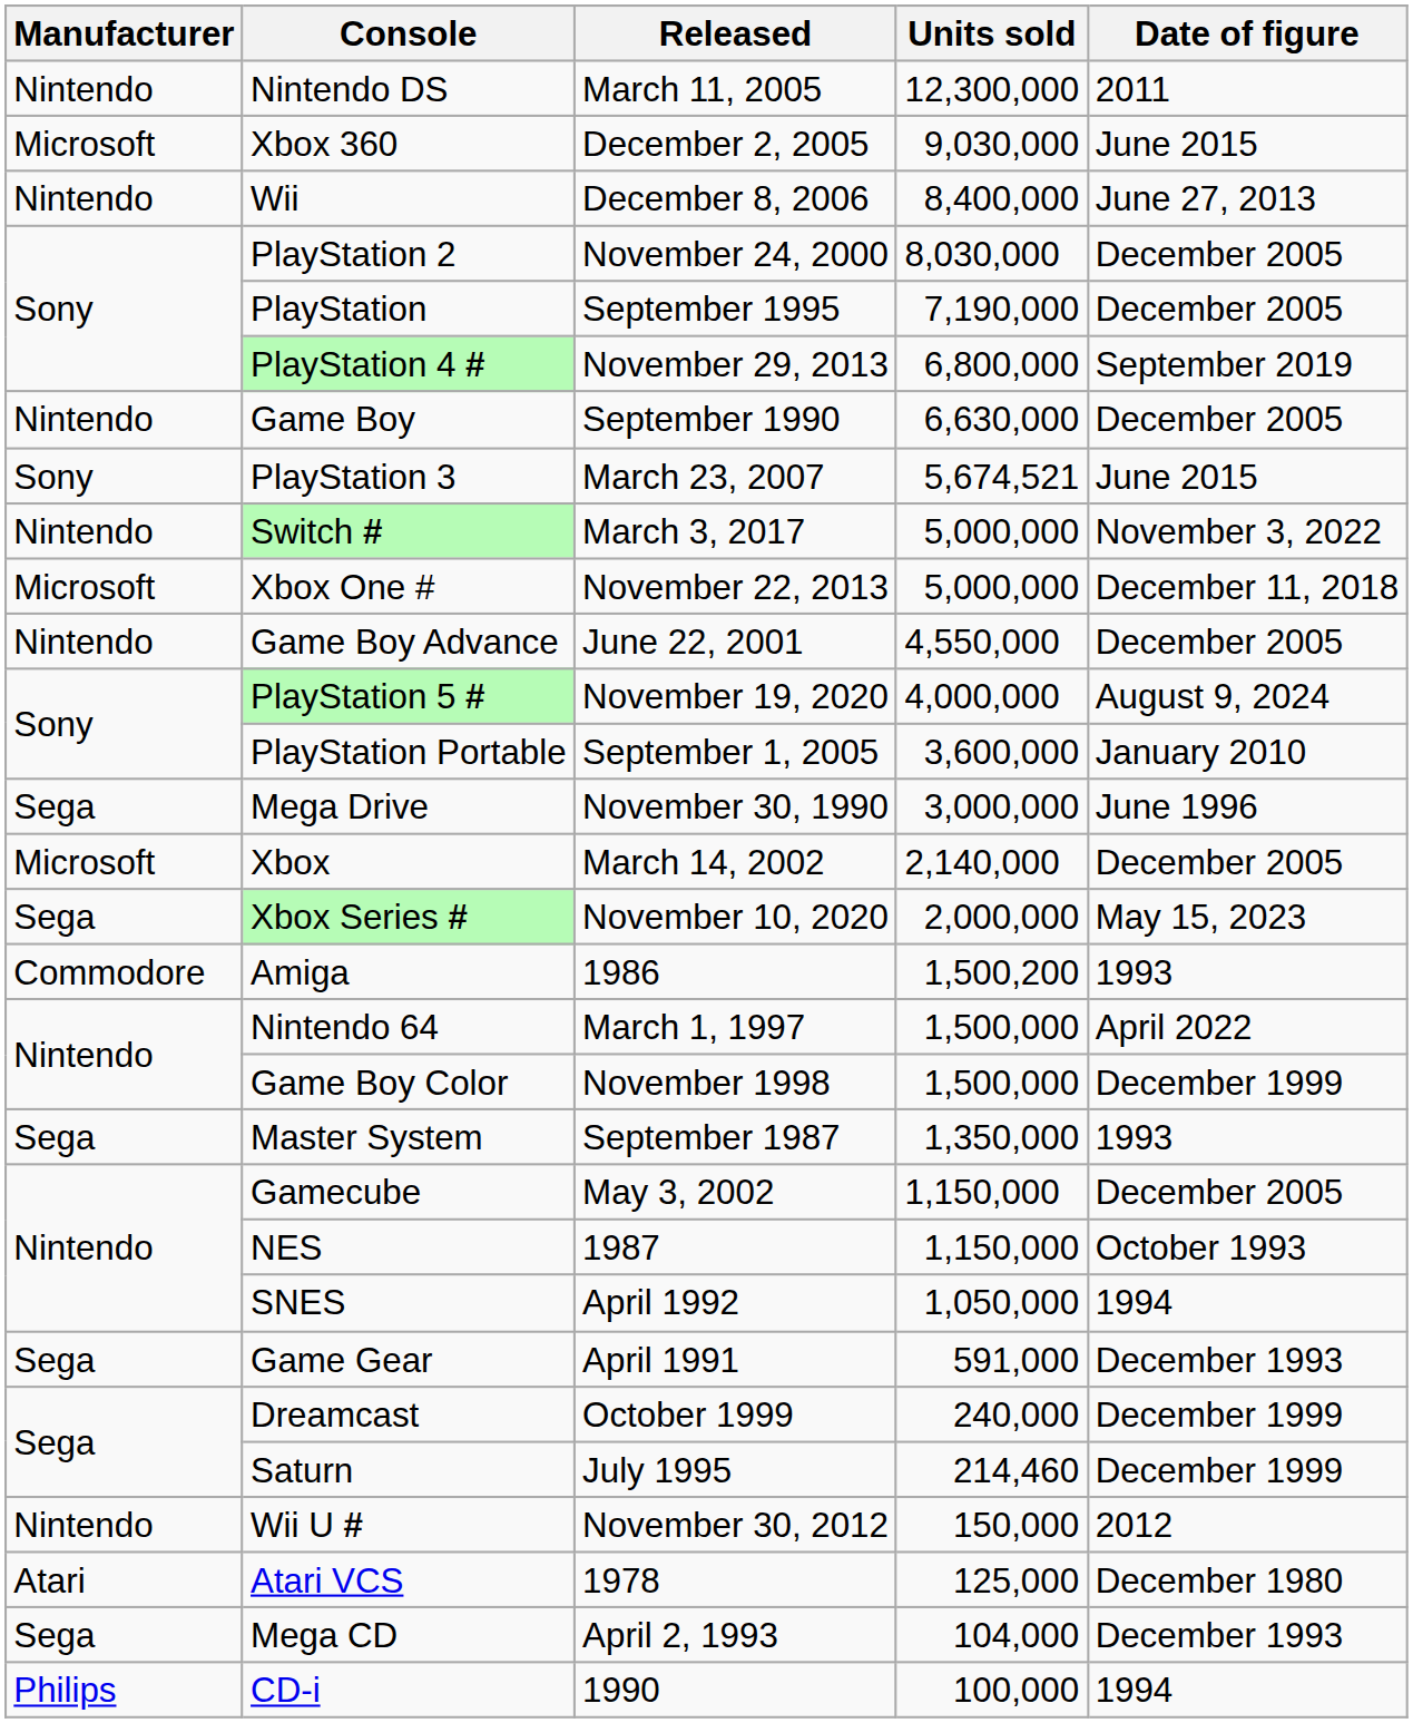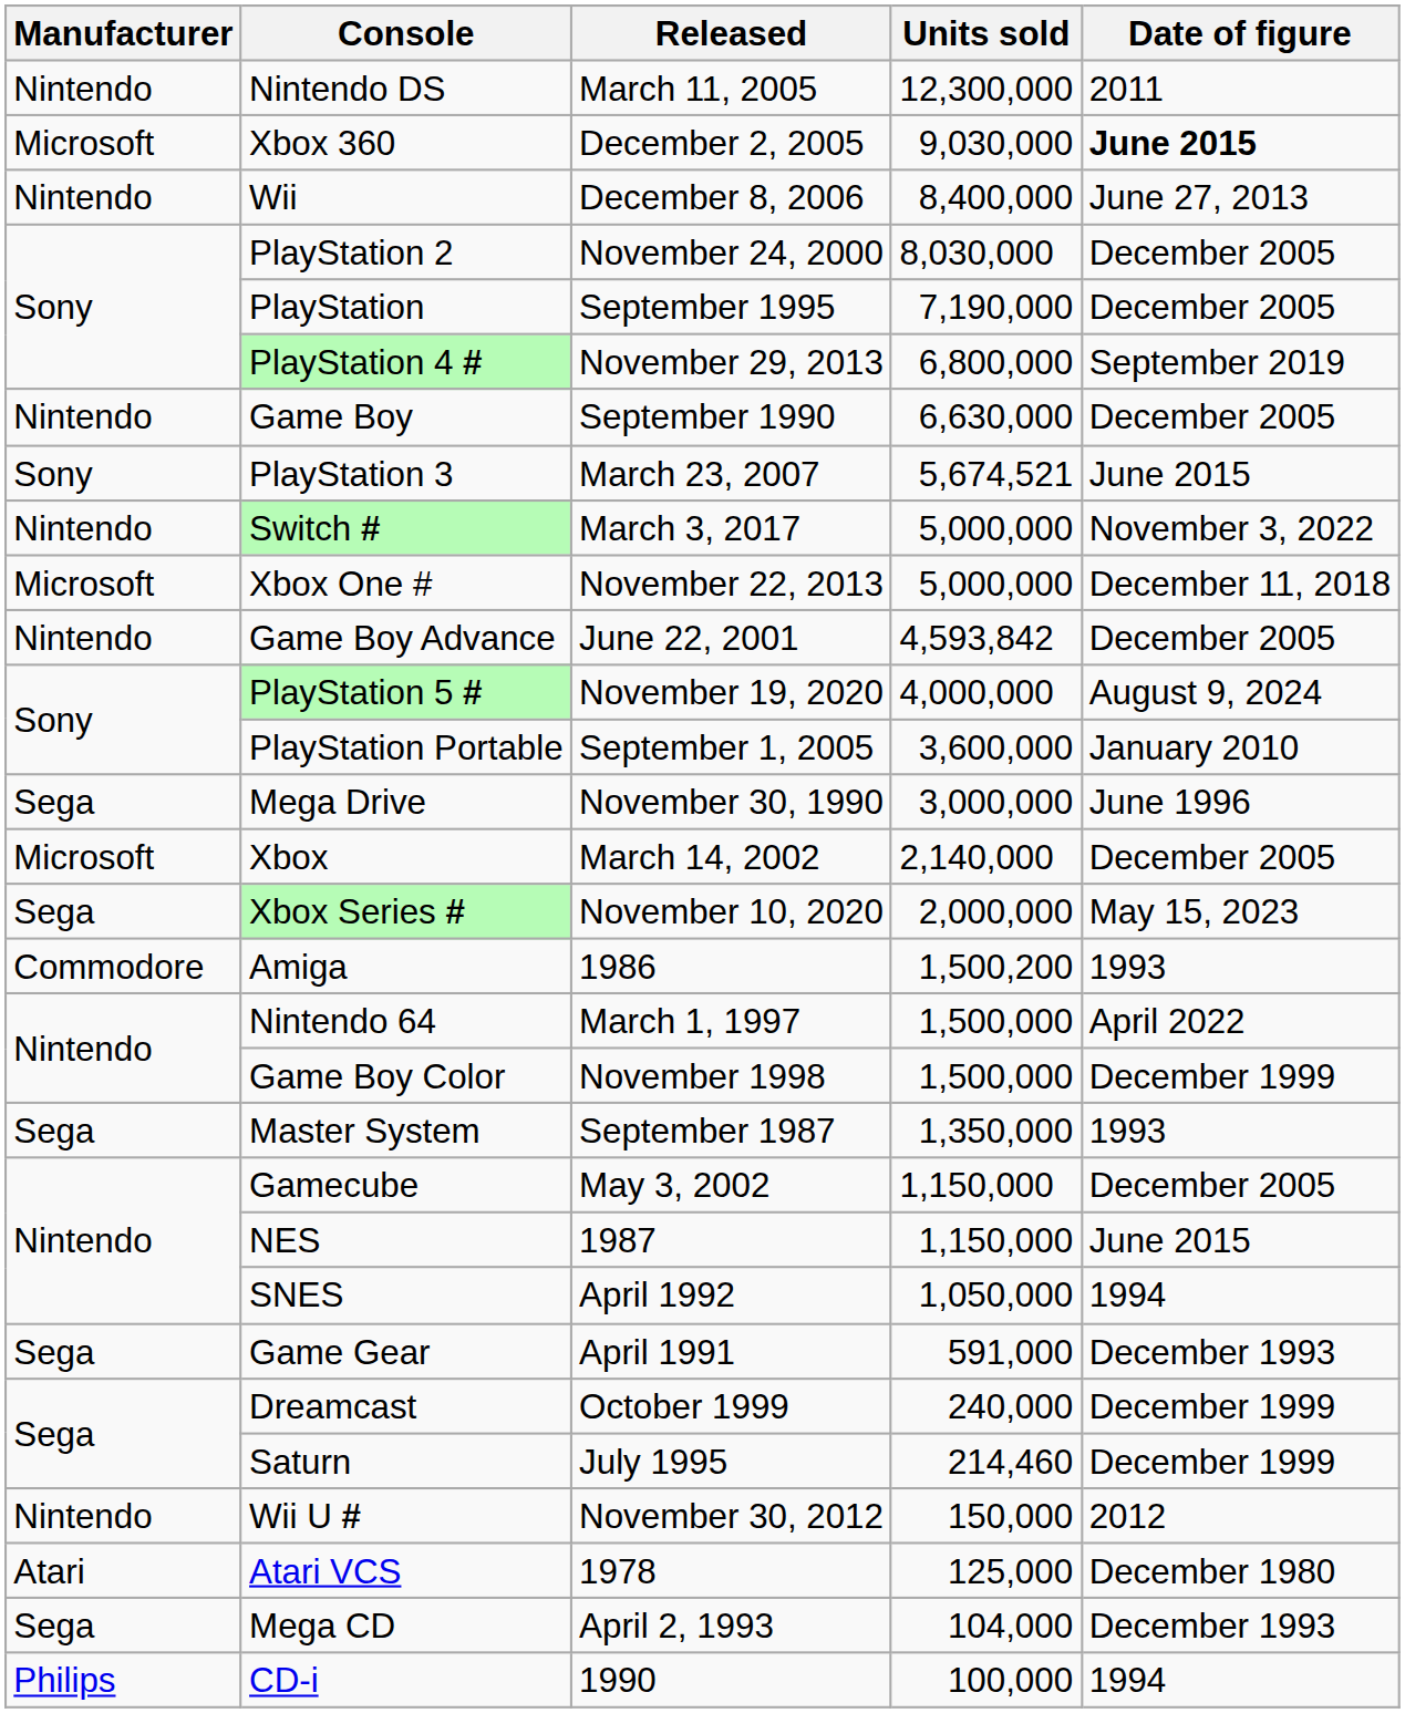 <table class="wikitable sortable" style="font-size:95%">
 <tr>
 <th>Manufacturer</th>
 <th>Console</th>
 <th>Released</th>
 <th data-sort-type="number">Units sold</th>
 <th>Date of figure</th>
 </tr>
 <tr>
 <td>Nintendo</td>
 <td>Nintendo DS</td>
 <td>March 11, 2005</td>
 <td align=right>12,300,000</td>
 <td>2011</td>
 </tr>
 <tr>
 <td>Microsoft</td>
 <td>Xbox 360</td>
 <td>December 2, 2005</td>
 <td align="right">9,030,000</td>
-<td>June 2015</td>
+<td><strong>June 2015</strong></td>
 </tr>
 <tr>
 <td>Nintendo</td>
 <td>Wii</td>
 <td>December 8, 2006</td>
 <td align="right">8,400,000</td>
 <td>June 27, 2013</td>
 </tr>
 <tr>
 <td rowspan="3">Sony</td>
 <td>PlayStation 2</td>
 <td>November 24, 2000</td>
 <td>8,030,000</td>
 <td>December 2005</td>
 </tr>
 <tr>
 <td>PlayStation</td>
 <td>September 1995</td>
 <td align="right">7,190,000</td>
 <td>December 2005</td>
 </tr>
 <tr>
 <td style="background:#b6fcb6;">PlayStation 4 <strong>#</strong></td>
 <td>November 29, 2013</td>
 <td align="right">6,800,000</td>
 <td>September 2019</td>
 </tr>
 <tr>
 <td>Nintendo</td>
 <td>Game Boy</td>
 <td>September 1990</td>
 <td align="right">6,630,000</td>
 <td>December 2005</td>
 </tr>
 <tr>
 <td>Sony</td>
 <td>PlayStation 3</td>
 <td>March 23, 2007</td>
 <td align="right">5,674,521</td>
 <td>June 2015</td>
 </tr>
 <tr>
 <td>Nintendo</td>
 <td style="background:#b6fcb6;">Switch <strong>#</strong></td>
 <td>March 3, 2017</td>
 <td align=right>5,000,000</td>
 <td>November 3, 2022</td>
 </tr>
 <tr>
 <td>Microsoft</td>
 <td>Xbox One #</td>
 <td>November 22, 2013</td>
 <td align=right>5,000,000</td>
 <td>December 11, 2018</td>
 </tr>
 <tr>
 <td>Nintendo</td>
 <td>Game Boy Advance</td>
 <td>June 22, 2001</td>
-<td>4,550,000</td>
+<td>4,593,842</td>
 <td>December 2005</td>
 </tr>
 <tr>
 <td rowspan="2">Sony</td>
 <td style="background:#b6fcb6;">PlayStation 5 <strong>#</strong></td>
 <td>November 19, 2020</td>
 <td>4,000,000</td>
 <td>August 9, 2024</td>
 </tr>
 <tr>
 <td>PlayStation Portable</td>
 <td>September 1, 2005</td>
 <td align="right">3,600,000</td>
 <td>January 2010</td>
 </tr>
 <tr>
 <td>Sega</td>
 <td>Mega Drive</td>
 <td>November 30, 1990</td>
 <td align=right>3,000,000</td>
 <td>June 1996</td>
 </tr>
 <tr>
 <td>Microsoft</td>
 <td>Xbox</td>
 <td>March 14, 2002</td>
 <td>2,140,000</td>
 <td>December 2005</td>
 </tr>
 <tr>
 <td>Sega</td>
 <td style="background:#b6fcb6;">Xbox Series <strong>#</strong></td>
 <td>November 10, 2020</td>
 <td align=right>2,000,000</td>
 <td>May 15, 2023</td>
 </tr>
 <tr>
 <td>Commodore</td>
 <td>Amiga</td>
 <td>1986</td>
 <td align=right>1,500,200</td>
 <td>1993</td>
 </tr>
 <tr>
 <td rowspan="2">Nintendo</td>
 <td>Nintendo 64</td>
 <td>March 1, 1997</td>
 <td align=right>1,500,000</td>
 <td>April 2022</td>
 </tr>
 <tr>
 <td>Game Boy Color</td>
 <td>November 1998</td>
 <td align=right>1,500,000</td>
 <td>December 1999</td>
 </tr>
 <tr>
 <td>Sega</td>
 <td>Master System</td>
 <td data-sort-value="September 1, 1987">September 1987</td>
 <td align=right>1,350,000</td>
 <td>1993</td>
 </tr>
 <tr>
 <td rowspan="3">Nintendo</td>
 <td>Gamecube</td>
 <td>May 3, 2002</td>
 <td>1,150,000</td>
 <td>December 2005</td>
 </tr>
 <tr>
 <td>NES</td>
 <td>1987</td>
 <td align="right">1,150,000</td>
-<td>October 1993</td>
+<td>June 2015</td>
 </tr>
 <tr>
 <td>SNES</td>
 <td>April 1992</td>
 <td align=right>1,050,000</td>
 <td>1994</td>
 </tr>
 <tr>
 <td>Sega</td>
 <td>Game Gear</td>
 <td>April 1991</td>
 <td align=right>591,000</td>
 <td>December 1993</td>
 </tr>
 <tr>
 <td rowspan="2">Sega</td>
 <td>Dreamcast</td>
 <td>October 1999</td>
 <td align=right>240,000</td>
 <td>December 1999</td>
 </tr>
 <tr>
 <td>Saturn</td>
 <td>July 1995</td>
 <td align=right>214,460</td>
 <td>December 1999</td>
 </tr>
 <tr>
 <td>Nintendo</td>
 <td>Wii U <strong>#</strong></td>
 <td>November 30, 2012</td>
 <td align=right>150,000</td>
 <td>2012</td>
 </tr>
 <tr>
 <td>Atari</td>
 <td><a href='#'>Atari VCS</a></td>
 <td>1978</td>
 <td align=right>125,000</td>
 <td>December 1980</td>
 </tr>
 <tr>
 <td>Sega</td>
 <td>Mega CD</td>
 <td>April 2, 1993</td>
 <td align=right>104,000</td>
 <td>December 1993</td>
 </tr>
 <tr>
 <td><a href='#'>Philips</a></td>
 <td><a href='#'>CD-i</a></td>
 <td>1990</td>
 <td align=right>100,000</td>
 <td>1994</td>
 </tr>
 </table>
